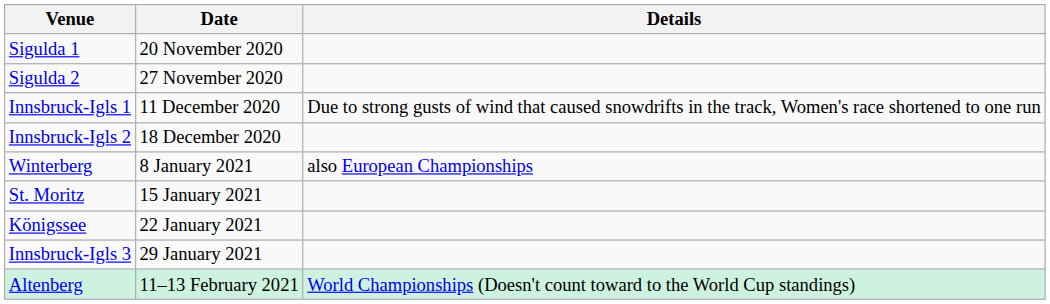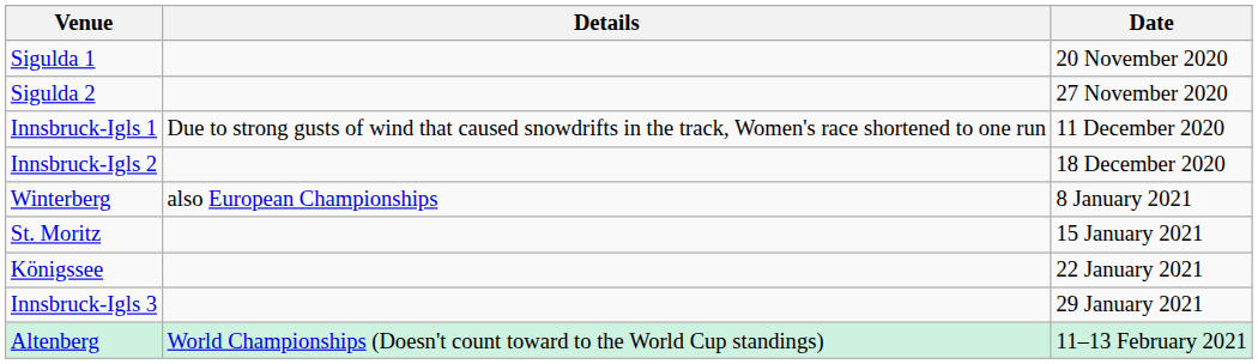 <table class="wikitable">
 <tr>
 <th>Venue</th>
+<th>Details</th>
 <th>Date</th>
-<th>Details</th>
 </tr>
 <tr>
 <td> <a href='#'>Sigulda 1</a></td>
+<td></td>
 <td>20 November 2020</td>
-<td></td>
 </tr>
 <tr>
 <td> <a href='#'>Sigulda 2</a></td>
+<td></td>
 <td>27 November 2020</td>
-<td></td>
 </tr>
 <tr>
 <td> <a href='#'>Innsbruck-Igls 1</a></td>
+<td>Due to strong gusts of wind that caused snowdrifts in the track, Women's race shortened to one run</td>
 <td>11 December 2020</td>
-<td>Due to strong gusts of wind that caused snowdrifts in the track, Women's race shortened to one run</td>
 </tr>
 <tr>
 <td> <a href='#'>Innsbruck-Igls 2</a></td>
+<td></td>
 <td>18 December 2020</td>
-<td></td>
 </tr>
 <tr>
 <td> <a href='#'>Winterberg</a></td>
+<td>also <a href='#'>European Championships</a></td>
 <td>8 January 2021</td>
-<td>also <a href='#'>European Championships</a></td>
 </tr>
 <tr>
 <td> <a href='#'>St. Moritz</a></td>
+<td></td>
 <td>15 January 2021</td>
-<td></td>
 </tr>
 <tr>
 <td> <a href='#'>Königssee</a></td>
+<td></td>
 <td>22 January 2021</td>
-<td></td>
 </tr>
 <tr>
 <td> <a href='#'>Innsbruck-Igls 3</a></td>
+<td></td>
 <td>29 January 2021</td>
-<td></td>
 </tr>
 <tr style="background:#CEF2E0">
 <td> <a href='#'>Altenberg</a></td>
+<td><a href='#'>World Championships</a> (Doesn't count toward to the World Cup standings)</td>
 <td>11–13 February 2021</td>
-<td><a href='#'>World Championships</a> (Doesn't count toward to the World Cup standings)</td>
 </tr>
 </table>
